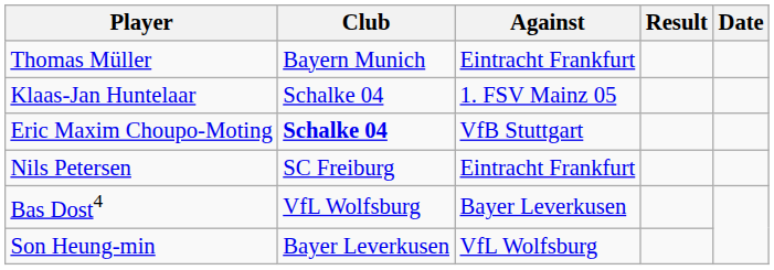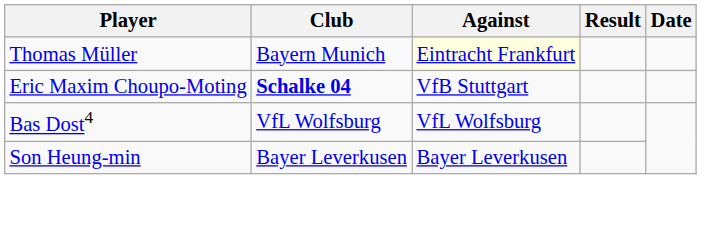 <table class="wikitable sortable">
 <tr>
 <th>Player</th>
 <th>Club</th>
 <th>Against</th>
 <th align=center>Result</th>
 <th>Date</th>
 </tr>
 <tr>
 <td> <a href='#'>Thomas Müller</a></td>
 <td><a href='#'>Bayern Munich</a></td>
-<td><a href='#'>Eintracht Frankfurt</a></td>
-<td align=center></td>
-<td></td>
-</tr>
-<tr>
-<td> <a href='#'>Klaas-Jan Huntelaar</a></td>
-<td><a href='#'>Schalke 04</a></td>
-<td><a href='#'>1. FSV Mainz 05</a></td>
+<td style="background: lightyellow;"><a href='#'>Eintracht Frankfurt</a></td>
 <td align=center></td>
 <td></td>
 </tr>
 <tr>
 <td> <a href='#'>Eric Maxim Choupo-Moting</a></td>
 <td><strong><a href='#'>Schalke 04</a></strong></td>
 <td><a href='#'>VfB Stuttgart</a></td>
 <td align=center></td>
 <td></td>
 </tr>
 <tr>
-<td> <a href='#'>Nils Petersen</a></td>
-<td><a href='#'>SC Freiburg</a></td>
-<td><a href='#'>Eintracht Frankfurt</a></td>
-<td align=center></td>
-<td></td>
-</tr>
-<tr>
 <td> <a href='#'>Bas Dost</a><sup>4</sup></td>
 <td><a href='#'>VfL Wolfsburg</a></td>
-<td><a href='#'>Bayer Leverkusen</a></td>
+<td><a href='#'>VfL Wolfsburg</a></td>
 <td align=center></td>
 <td rowspan=2></td>
 </tr>
 <tr>
 <td> <a href='#'>Son Heung-min</a></td>
 <td><a href='#'>Bayer Leverkusen</a></td>
-<td><a href='#'>VfL Wolfsburg</a></td>
+<td><a href='#'>Bayer Leverkusen</a></td>
 <td align=center></td>
 </tr>
 </table>
